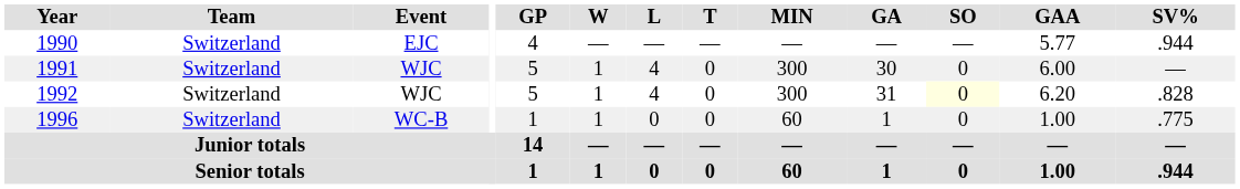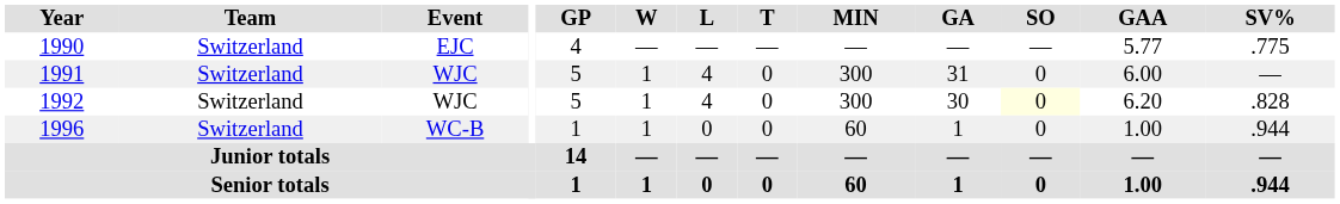 <table border="0" cellpadding="1" cellspacing="0" ID="Table3" style="text-align:center; width:60em">
 <tr ALIGN="center" bgcolor="#e0e0e0">
 <th>Year</th>
 <th>Team</th>
 <th>Event</th>
 <th rowspan="99" bgcolor="#ffffff"></th>
 <th>GP</th>
 <th>W</th>
 <th>L</th>
 <th>T</th>
 <th>MIN</th>
 <th>GA</th>
 <th>SO</th>
 <th>GAA</th>
 <th>SV%</th>
 </tr>
 <tr>
 <td><a href='#'>1990</a></td>
 <td><a href='#'>Switzerland</a></td>
 <td><a href='#'>EJC</a></td>
 <td>4</td>
 <td>—</td>
 <td>—</td>
 <td>—</td>
 <td>—</td>
 <td>—</td>
 <td>—</td>
 <td>5.77</td>
-<td>.944</td>
+<td>.775</td>
 </tr>
 <tr bgcolor="#f0f0f0">
 <td><a href='#'>1991</a></td>
 <td><a href='#'>Switzerland</a></td>
 <td><a href='#'>WJC</a></td>
 <td>5</td>
 <td>1</td>
 <td>4</td>
 <td>0</td>
 <td>300</td>
-<td>30</td>
+<td>31</td>
 <td>0</td>
 <td>6.00</td>
 <td>—</td>
 </tr>
 <tr>
 <td><a href='#'>1992</a></td>
 <td>Switzerland</td>
 <td>WJC</td>
 <td>5</td>
 <td>1</td>
 <td>4</td>
 <td>0</td>
 <td>300</td>
-<td>31</td>
+<td>30</td>
 <td style="background: lightyellow;">0</td>
 <td>6.20</td>
 <td>.828</td>
 </tr>
 <tr bgcolor="#f0f0f0">
 <td><a href='#'>1996</a></td>
 <td><a href='#'>Switzerland</a></td>
 <td><a href='#'>WC-B</a></td>
 <td>1</td>
 <td>1</td>
 <td>0</td>
 <td>0</td>
 <td>60</td>
 <td>1</td>
 <td>0</td>
 <td>1.00</td>
-<td>.775</td>
+<td>.944</td>
 </tr>
 <tr bgcolor="#e0e0e0">
 <th colspan=4>Junior totals</th>
 <th>14</th>
 <th>—</th>
 <th>—</th>
 <th>—</th>
 <th>—</th>
 <th>—</th>
 <th>—</th>
 <th>—</th>
 <th>—</th>
 </tr>
 <tr bgcolor="#e0e0e0">
 <th colspan=4>Senior totals</th>
 <th>1</th>
 <th>1</th>
 <th>0</th>
 <th>0</th>
 <th>60</th>
 <th>1</th>
 <th>0</th>
 <th>1.00</th>
 <th>.944</th>
 </tr>
 </table>
